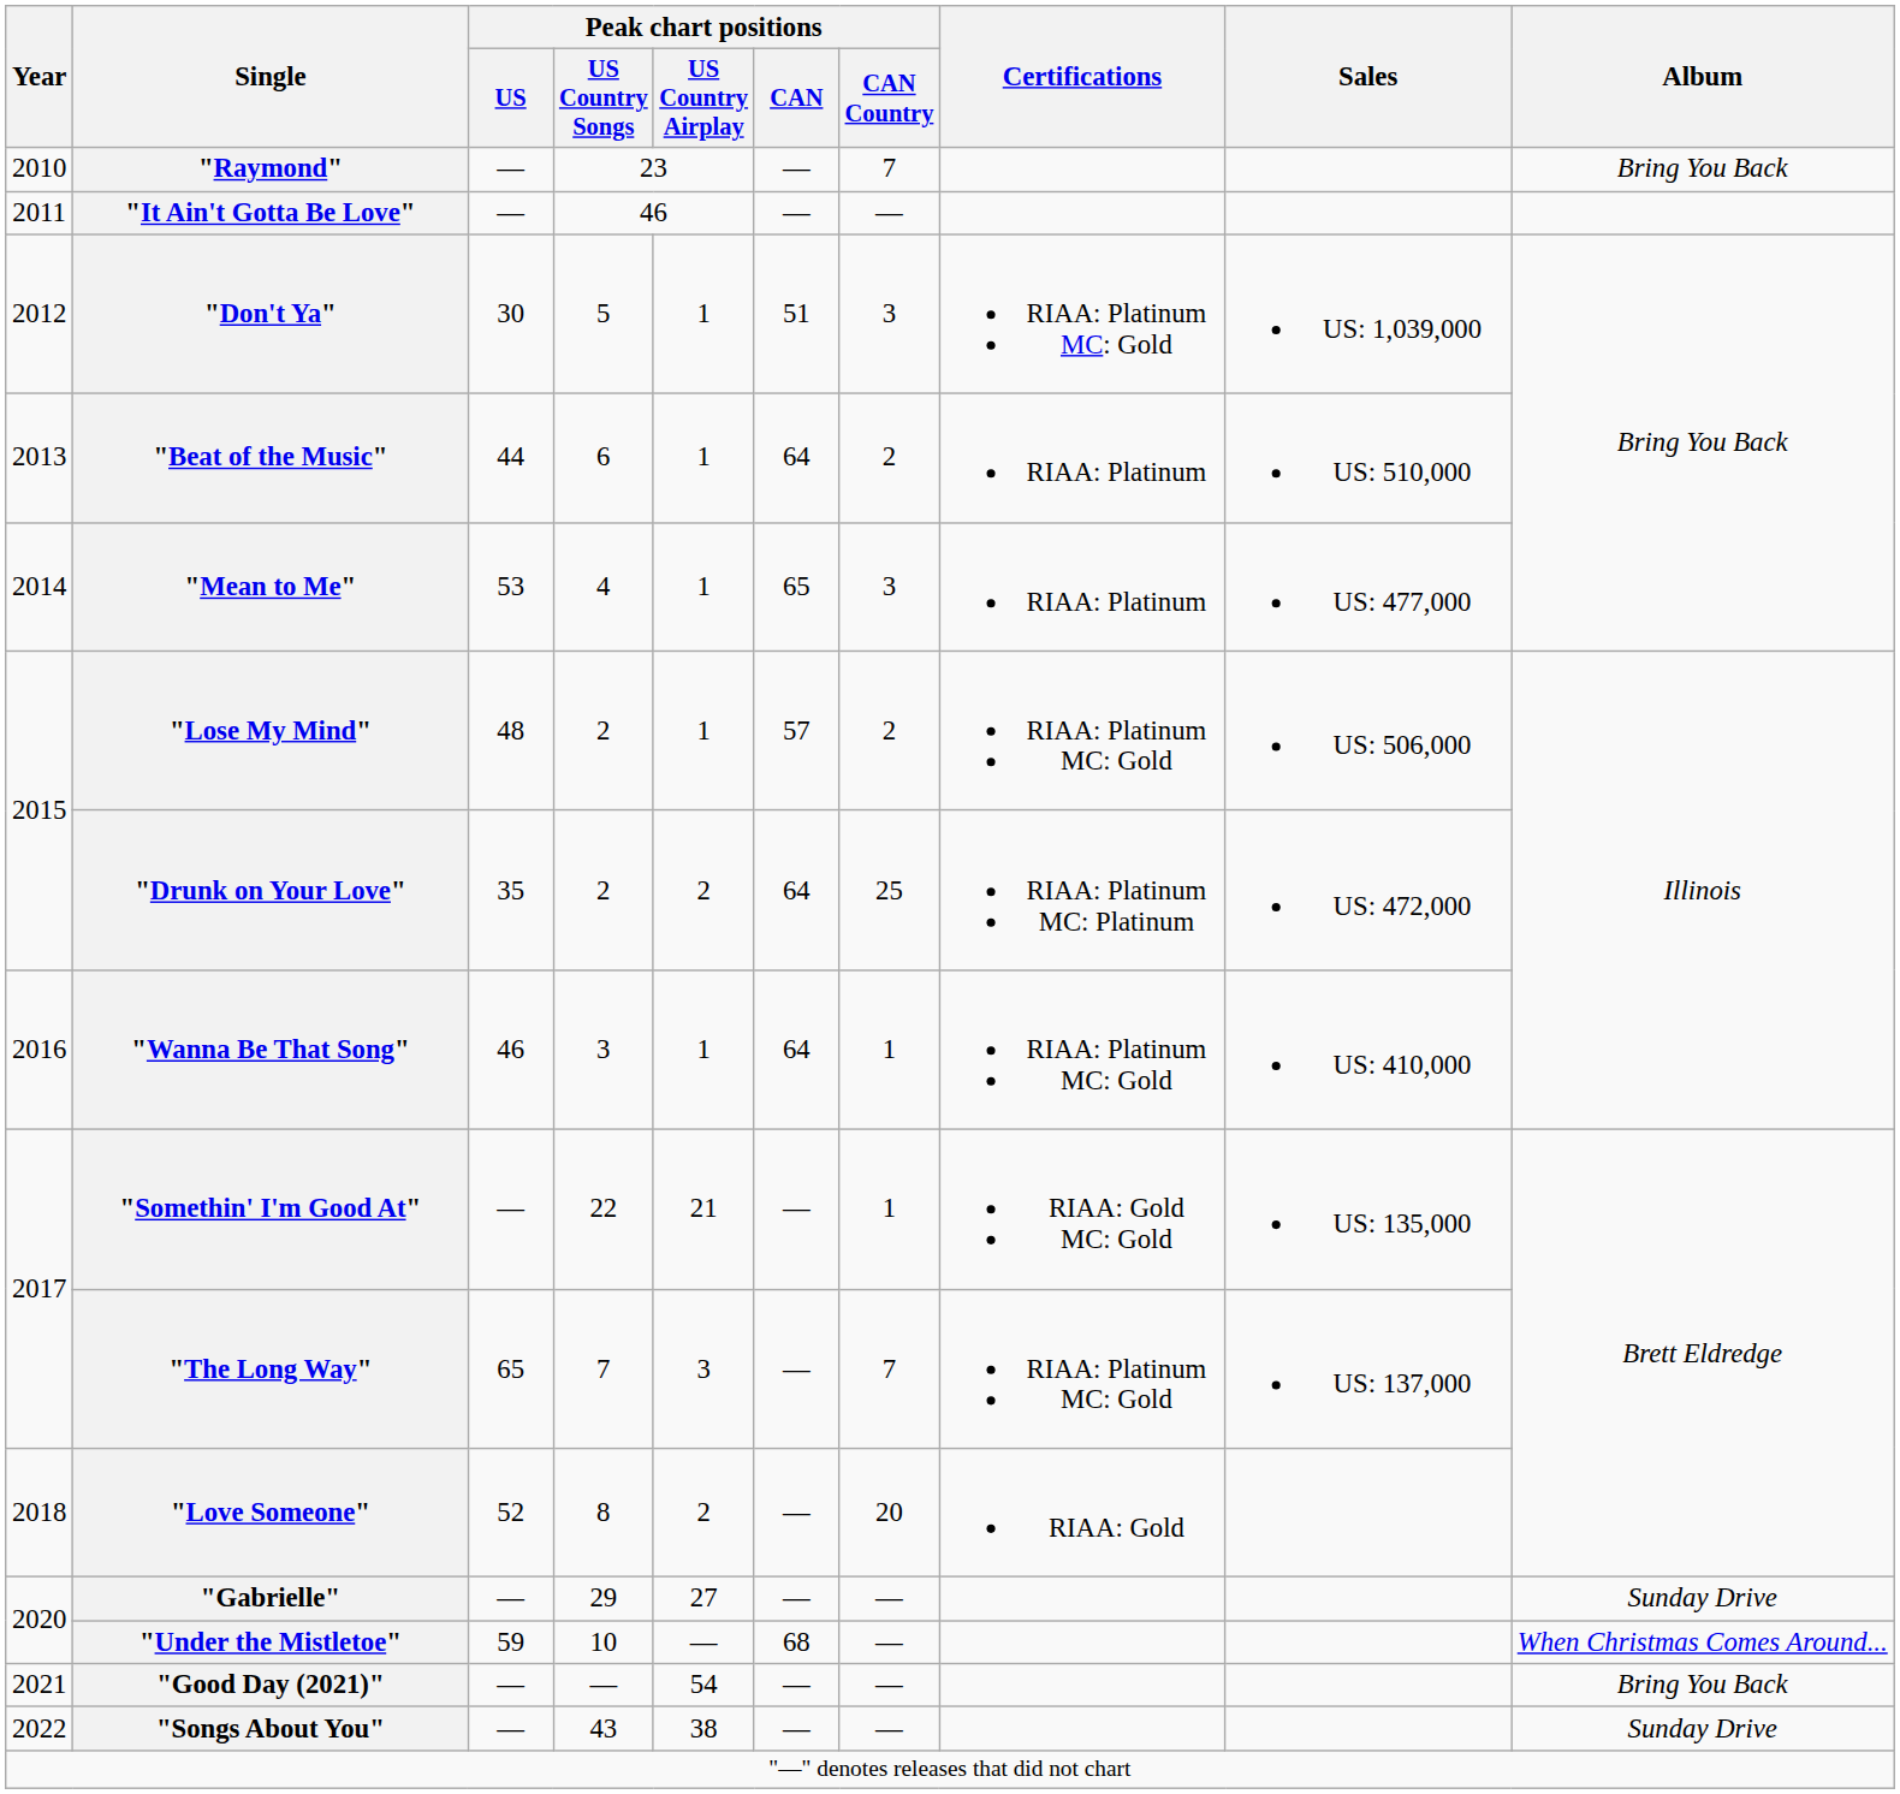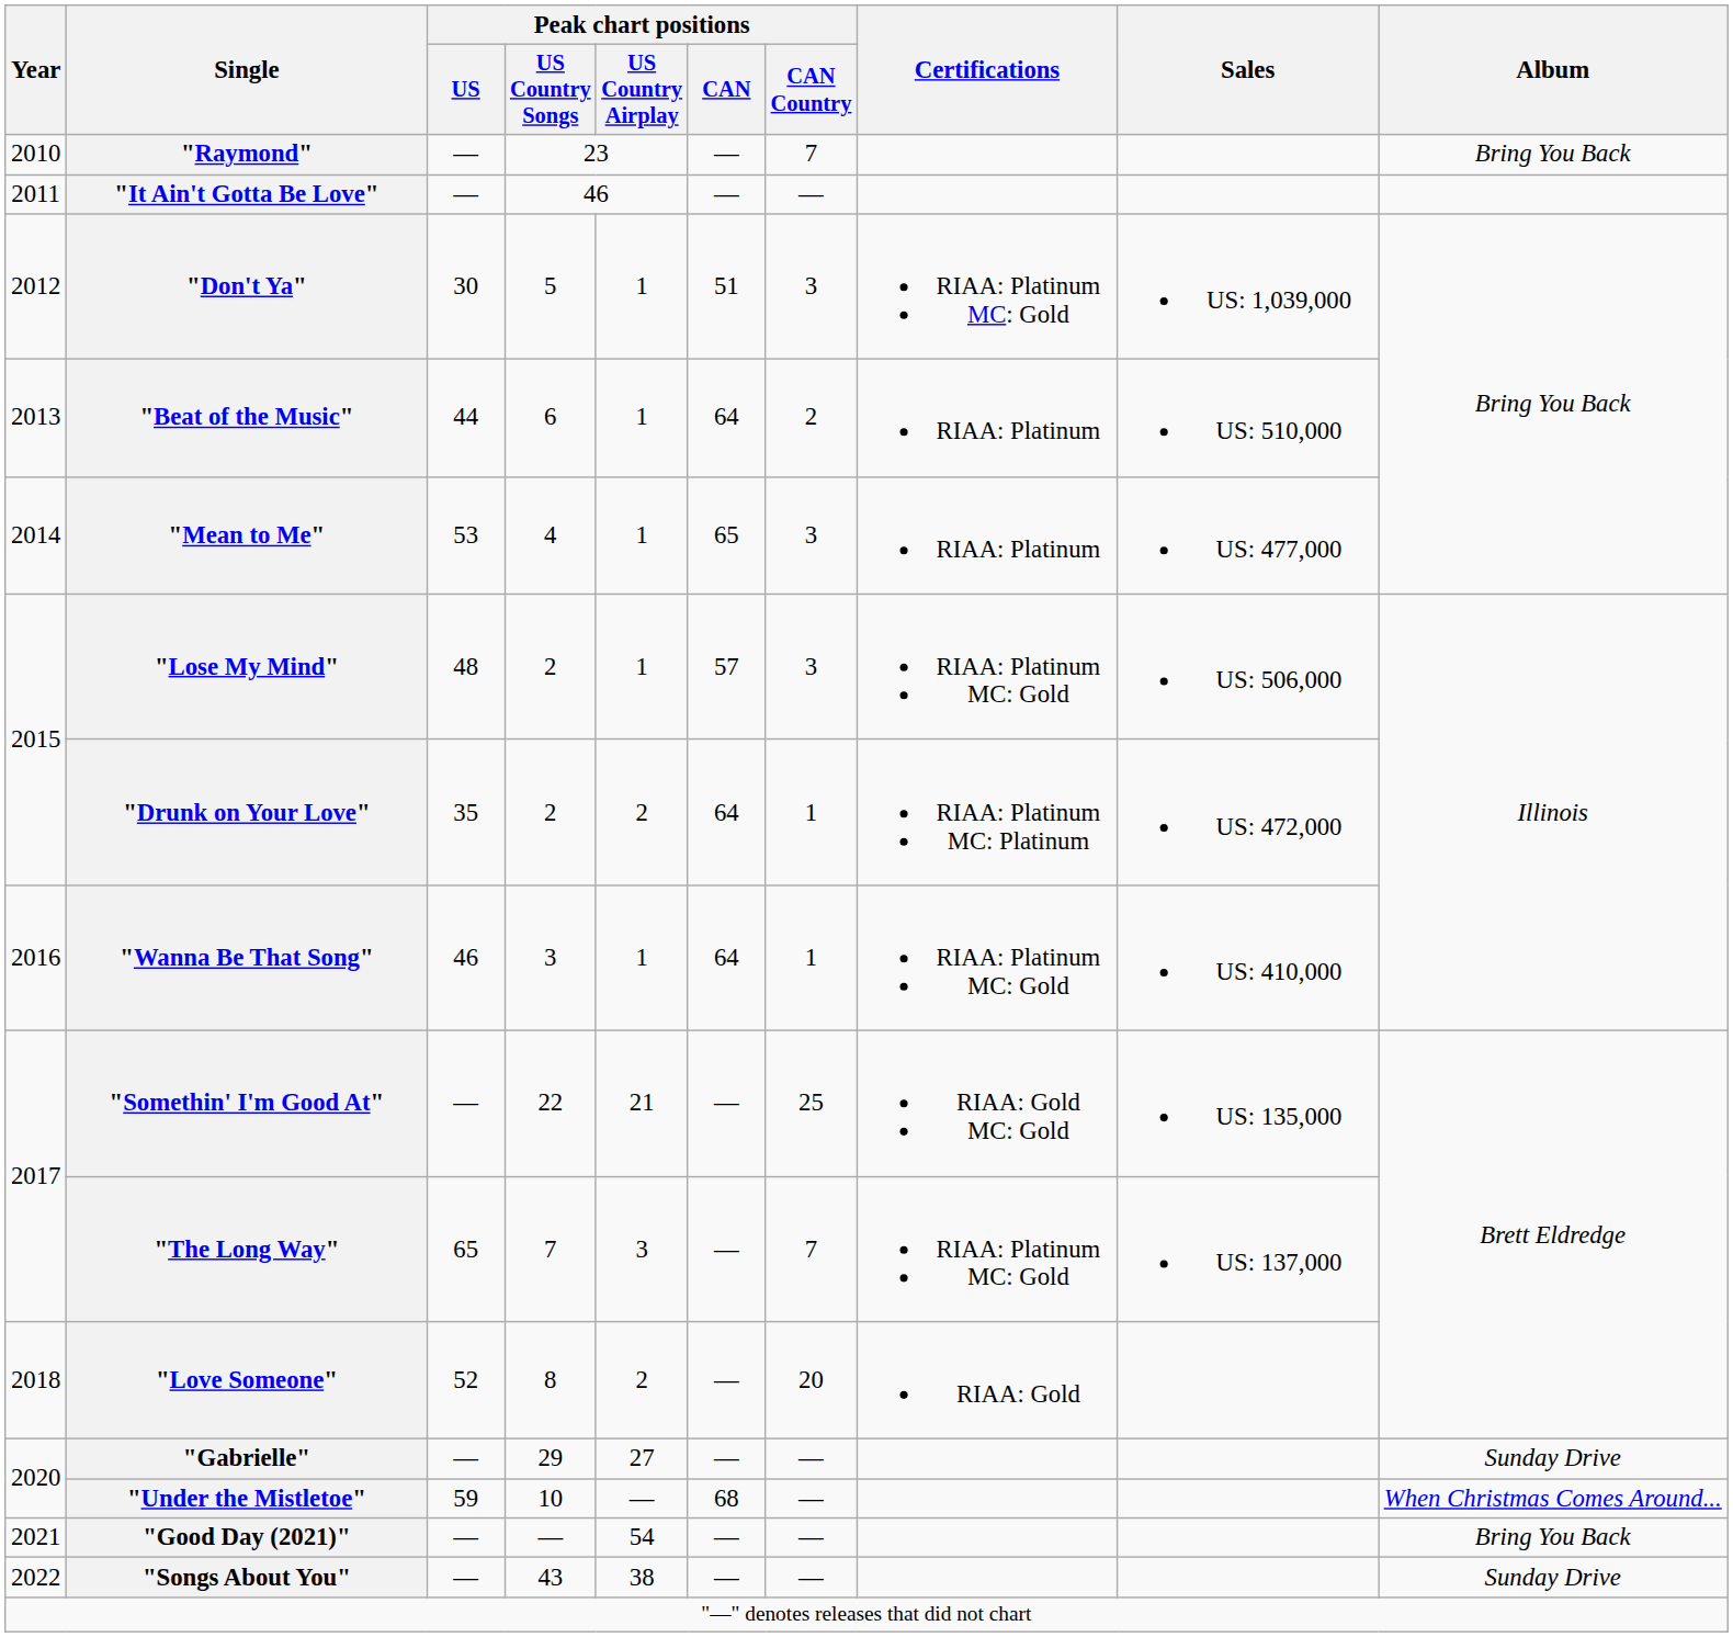 <table class="wikitable plainrowheaders" style="text-align:center;">
 <tr>
 <th rowspan="2">Year</th>
 <th rowspan="2" style="width:14em;">Single</th>
 <th colspan="5">Peak chart positions</th>
 <th rowspan="2" style="width:10em;"><a href='#'>Certifications</a></th>
 <th rowspan="2" style="width:10em;">Sales</th>
 <th rowspan="2">Album</th>
 </tr>
 <tr>
 <th scope="col" style="width:3em;font-size:90%;"><a href='#'>US</a><br></th>
 <th scope="col" style="width:3em;font-size:90%;"><a href='#'>US Country Songs</a><br></th>
 <th scope="col" style="width:3em;font-size:90%;"><a href='#'>US Country Airplay</a><br></th>
 <th scope="col" style="width:3em;font-size:90%;"><a href='#'>CAN</a><br></th>
 <th scope="col" style="width:3em;font-size:90%;"><a href='#'>CAN Country</a><br></th>
 </tr>
 <tr>
 <td>2010</td>
 <th scope="row">"<a href='#'>Raymond</a>"</th>
 <td>—</td>
 <td colspan="2">23</td>
 <td>—</td>
 <td>7</td>
 <td></td>
 <td></td>
 <td><em>Bring You Back</em></td>
 </tr>
 <tr>
 <td>2011</td>
 <th scope="row">"<a href='#'>It Ain't Gotta Be Love</a>"</th>
 <td>—</td>
 <td colspan="2">46</td>
 <td>—</td>
 <td>—</td>
 <td></td>
 <td></td>
 <td></td>
 </tr>
 <tr>
 <td>2012</td>
 <th scope="row">"<a href='#'>Don't Ya</a>"</th>
 <td>30</td>
 <td>5</td>
 <td>1</td>
 <td>51</td>
 <td>3</td>
 <td><br><ul><li>RIAA: Platinum</li><li><a href='#'>MC</a>: Gold</li></ul></td>
 <td><br><ul><li>US: 1,039,000</li></ul></td>
 <td rowspan="3"><em>Bring You Back</em></td>
 </tr>
 <tr>
 <td>2013</td>
 <th scope="row">"<a href='#'>Beat of the Music</a>"</th>
 <td>44</td>
 <td>6</td>
 <td>1</td>
 <td>64</td>
 <td>2</td>
 <td><br><ul><li>RIAA: Platinum</li></ul></td>
 <td><br><ul><li>US: 510,000</li></ul></td>
 </tr>
 <tr>
 <td>2014</td>
 <th scope="row">"<a href='#'>Mean to Me</a>"</th>
 <td>53</td>
 <td>4</td>
 <td>1</td>
 <td>65</td>
 <td>3</td>
 <td><br><ul><li>RIAA: Platinum</li></ul></td>
 <td><br><ul><li>US: 477,000</li></ul></td>
 </tr>
 <tr>
 <td rowspan="2">2015</td>
 <th scope="row">"<a href='#'>Lose My Mind</a>"</th>
 <td>48</td>
 <td>2</td>
 <td>1</td>
 <td>57</td>
-<td>2</td>
+<td>3</td>
 <td><br><ul><li>RIAA: Platinum</li><li>MC: Gold</li></ul></td>
 <td><br><ul><li>US: 506,000</li></ul></td>
 <td rowspan="3"><em>Illinois</em></td>
 </tr>
 <tr>
 <th scope="row">"<a href='#'>Drunk on Your Love</a>"</th>
 <td>35</td>
 <td>2</td>
 <td>2</td>
 <td>64</td>
-<td>25</td>
+<td>1</td>
 <td><br><ul><li>RIAA: Platinum</li><li>MC: Platinum</li></ul></td>
 <td><br><ul><li>US: 472,000</li></ul></td>
 </tr>
 <tr>
 <td>2016</td>
 <th scope="row">"<a href='#'>Wanna Be That Song</a>"</th>
 <td>46</td>
 <td>3</td>
 <td>1</td>
 <td>64</td>
 <td>1</td>
 <td><br><ul><li>RIAA: Platinum</li><li>MC: Gold</li></ul></td>
 <td><br><ul><li>US: 410,000</li></ul></td>
 </tr>
 <tr>
 <td rowspan="2">2017</td>
 <th scope="row">"<a href='#'>Somethin' I'm Good At</a>"</th>
 <td>—</td>
 <td>22</td>
 <td>21</td>
 <td>—</td>
-<td>1</td>
+<td>25</td>
 <td><br><ul><li>RIAA: Gold</li><li>MC: Gold</li></ul></td>
 <td><br><ul><li>US: 135,000</li></ul></td>
 <td rowspan="3"><em>Brett Eldredge</em></td>
 </tr>
 <tr>
 <th scope="row">"<a href='#'>The Long Way</a>"</th>
 <td>65</td>
 <td>7</td>
 <td>3</td>
 <td>—</td>
 <td>7</td>
 <td><br><ul><li>RIAA: Platinum</li><li>MC: Gold</li></ul></td>
 <td><br><ul><li>US: 137,000</li></ul></td>
 </tr>
 <tr>
 <td>2018</td>
 <th scope="row">"<a href='#'>Love Someone</a>"</th>
 <td>52</td>
 <td>8</td>
 <td>2</td>
 <td>—</td>
 <td>20</td>
 <td><br><ul><li>RIAA: Gold</li></ul></td>
 <td></td>
 </tr>
 <tr>
 <td rowspan="2">2020</td>
 <th scope="row">"Gabrielle"</th>
 <td>—</td>
 <td>29</td>
 <td>27</td>
 <td>—</td>
 <td>—</td>
 <td></td>
 <td></td>
 <td><em>Sunday Drive</em></td>
 </tr>
 <tr>
 <th scope="row">"<a href='#'>Under the Mistletoe</a>"<br></th>
 <td>59</td>
 <td>10</td>
 <td>—</td>
 <td>68</td>
 <td>—</td>
 <td></td>
 <td></td>
 <td style="text-align:left;"><em><a href='#'>When Christmas Comes Around...</a></em></td>
 </tr>
 <tr>
 <td>2021</td>
 <th scope="row">"Good Day (2021)"</th>
 <td>—</td>
 <td>—</td>
 <td>54</td>
 <td>—</td>
 <td>—</td>
 <td></td>
 <td></td>
 <td><em>Bring You Back</em></td>
 </tr>
 <tr>
 <td>2022</td>
 <th scope="row">"Songs About You"</th>
 <td>—</td>
 <td>43</td>
 <td>38</td>
 <td>—</td>
 <td>—</td>
 <td></td>
 <td></td>
 <td><em>Sunday Drive</em></td>
 </tr>
 <tr>
 <td colspan="10" style="font-size:85%">"—" denotes releases that did not chart</td>
 </tr>
 </table>
